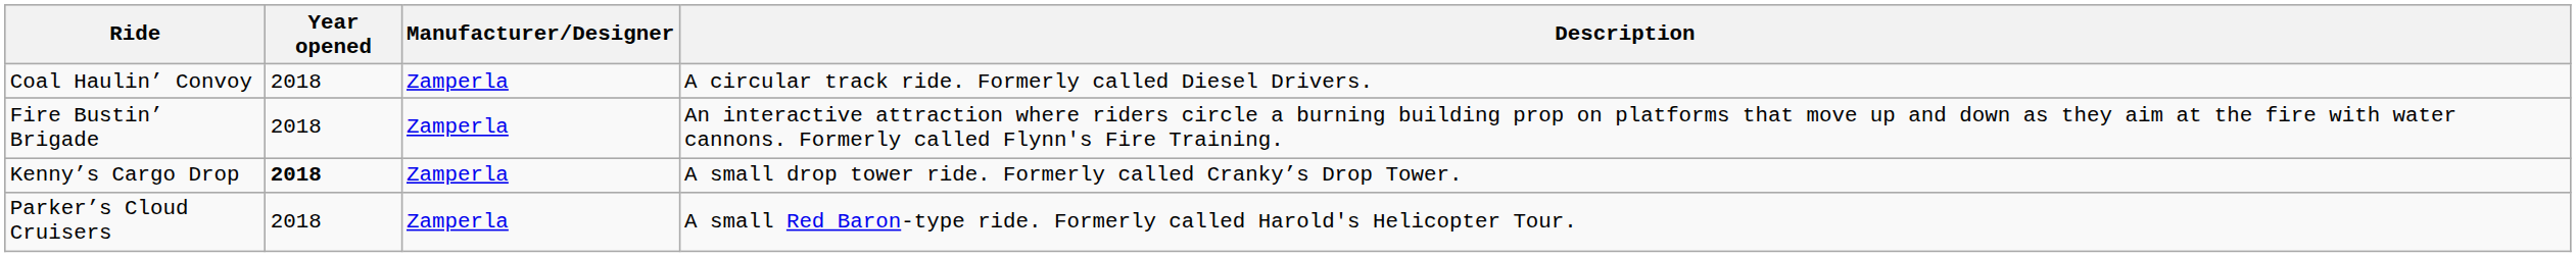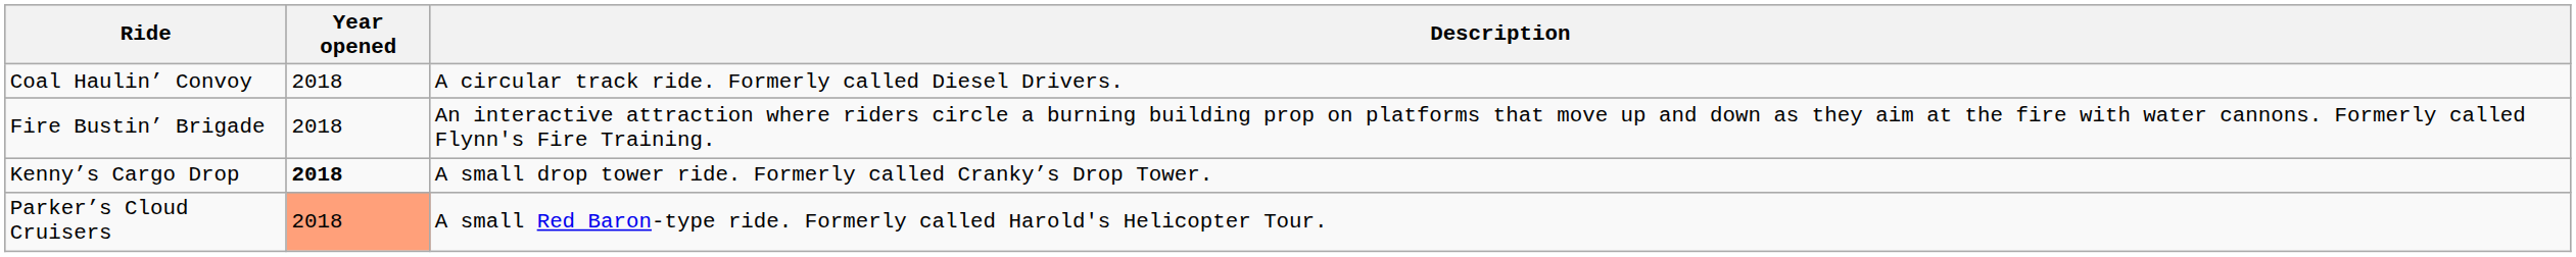 <table class="wikitable">
 <tr>
 <th>Ride</th>
 <th>Year opened</th>
-<th>Manufacturer/Designer</th>
 <th>Description</th>
 </tr>
 <tr>
 <td>Coal Haulin’ Convoy</td>
 <td>2018</td>
-<td><a href='#'>Zamperla</a></td>
 <td>A circular track ride. Formerly called Diesel Drivers.</td>
 </tr>
 <tr>
 <td>Fire Bustin’ Brigade</td>
 <td>2018</td>
-<td><a href='#'>Zamperla</a></td>
 <td>An interactive attraction where riders circle a burning building prop on platforms that move up and down as they aim at the fire with water cannons. Formerly called Flynn's Fire Training.</td>
 </tr>
 <tr>
 <td>Kenny’s Cargo Drop</td>
 <td><strong>2018</strong></td>
-<td><a href='#'>Zamperla</a></td>
 <td>A small drop tower ride. Formerly called Cranky’s Drop Tower.</td>
 </tr>
 <tr>
 <td>Parker’s Cloud Cruisers</td>
-<td>2018</td>
-<td><a href='#'>Zamperla</a></td>
+<td style="background: lightsalmon;">2018</td>
 <td>A small <a href='#'>Red Baron</a>-type ride. Formerly called Harold's Helicopter Tour.</td>
 </tr>
 </table>
